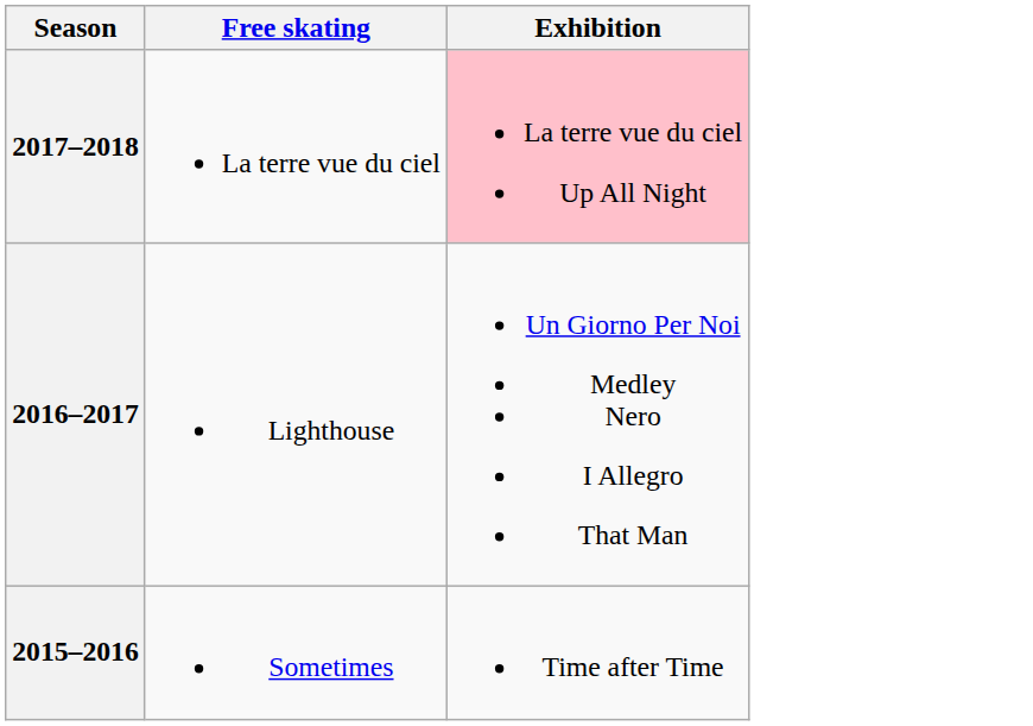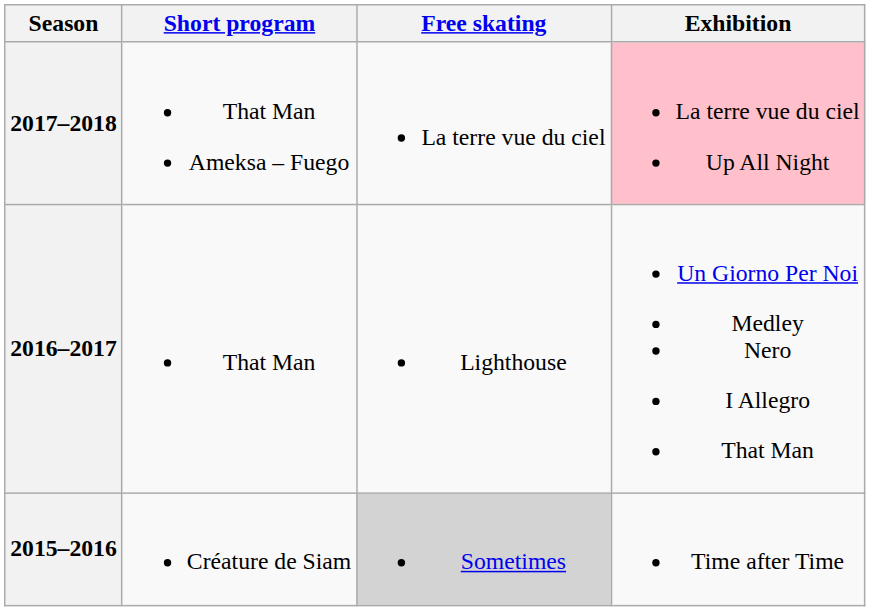 <table class="wikitable" style="text-align: center">
 <tr>
 <th>Season</th>
+<th><a href='#'>Short program</a></th>
 <th><a href='#'>Free skating</a></th>
 <th>Exhibition</th>
 </tr>
 <tr>
 <th>2017–2018 <br></th>
+<td><br><ul><li>That Man <br></li></ul><ul><li>Ameksa – Fuego <br> </li></ul></td>
 <td><br><ul><li>La terre vue du ciel <br> </li></ul></td>
 <td style="background: pink;"><br><ul><li>La terre vue du ciel <br> </li></ul><ul><li>Up All Night <br> </li></ul></td>
 </tr>
 <tr>
 <th>2016–2017 <br></th>
+<td><br><ul><li>That Man <br></li></ul></td>
 <td><br><ul><li>Lighthouse <br></li></ul></td>
 <td><br><ul><li><a href='#'>Un Giorno Per Noi</a> <br></li></ul><ul><li>Medley <br></li><li>Nero <br></li></ul><ul><li>I Allegro <br></li></ul><ul><li>That Man <br></li></ul></td>
 </tr>
 <tr>
 <th>2015–2016 <br></th>
-<td><br><ul><li><a href='#'>Sometimes</a> <br> </li></ul></td>
+<td><br><ul><li>Créature de Siam <br></li></ul></td>
+<td style="background: lightgrey;"><br><ul><li><a href='#'>Sometimes</a> <br> </li></ul></td>
 <td><br><ul><li>Time after Time <br></li></ul></td>
 </tr>
 </table>
